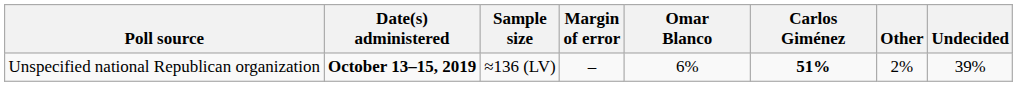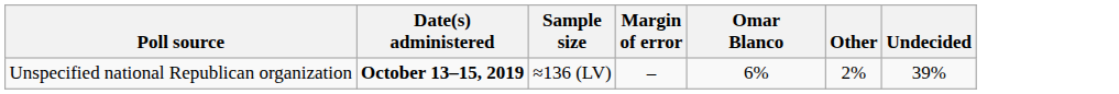 <table class="wikitable" style="font-size:90%;text-align:center;">
 <tr valign= bottom>
 <th>Poll source</th>
 <th>Date(s)<br>administered</th>
 <th>Sample<br>size</th>
 <th>Margin<br>of error</th>
 <th style="width:100px;">Omar<br>Blanco</th>
-<th style="width:100px;">Carlos<br>Giménez</th>
 <th>Other</th>
 <th>Undecided</th>
 </tr>
 <tr>
 <td style="text-align:left;">Unspecified national Republican organization</td>
 <td><strong>October 13–15, 2019</strong></td>
 <td>≈136 (LV)</td>
 <td>–</td>
 <td>6%</td>
-<td><strong>51%</strong></td>
 <td>2%</td>
 <td>39%</td>
 </tr>
 </table>
